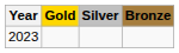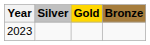 <table class="wikitable">
 <tr>
 <th>Year</th>
+<th style="background:silver">Silver</th>
 <th style="background:gold">Gold</th>
-<th style="background:silver">Silver</th>
 <th style="background:#a67d3d">Bronze</th>
 </tr>
 <tr>
 <td>2023</td>
 <td></td>
 <td></td>
 <td></td>
 </tr>
 </table>
